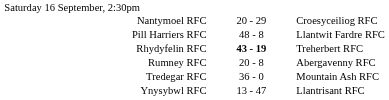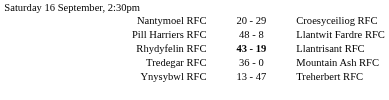 <table style="width:70%;" cellspacing="1">
 <tr>
 <th width=35%></th>
 <th width=15%></th>
 <th></th>
 </tr>
 <tr>
 <td>Saturday 16 September, 2:30pm</td>
 </tr>
 <tr>
 <td align=right>Nantymoel RFC</td>
 <td align=center>20 - 29</td>
 <td>Croesyceiliog RFC</td>
 </tr>
 <tr>
 <td align=right>Pill Harriers RFC</td>
 <td align=center>48 - 8</td>
 <td>Llantwit Fardre RFC</td>
 </tr>
 <tr>
 <td align=right>Rhydyfelin RFC</td>
 <td align=center><strong>43 - 19</strong></td>
-<td>Treherbert RFC</td>
-</tr>
-<tr>
-<td align=right>Rumney RFC</td>
-<td align=center>20 - 8</td>
-<td>Abergavenny RFC</td>
+<td>Llantrisant RFC</td>
 </tr>
 <tr>
 <td align=right>Tredegar RFC</td>
 <td align=center>36 - 0</td>
 <td>Mountain Ash RFC</td>
 </tr>
 <tr>
 <td align=right>Ynysybwl RFC</td>
 <td align=center>13 - 47</td>
-<td>Llantrisant RFC</td>
+<td>Treherbert RFC</td>
 </tr>
 </table>
